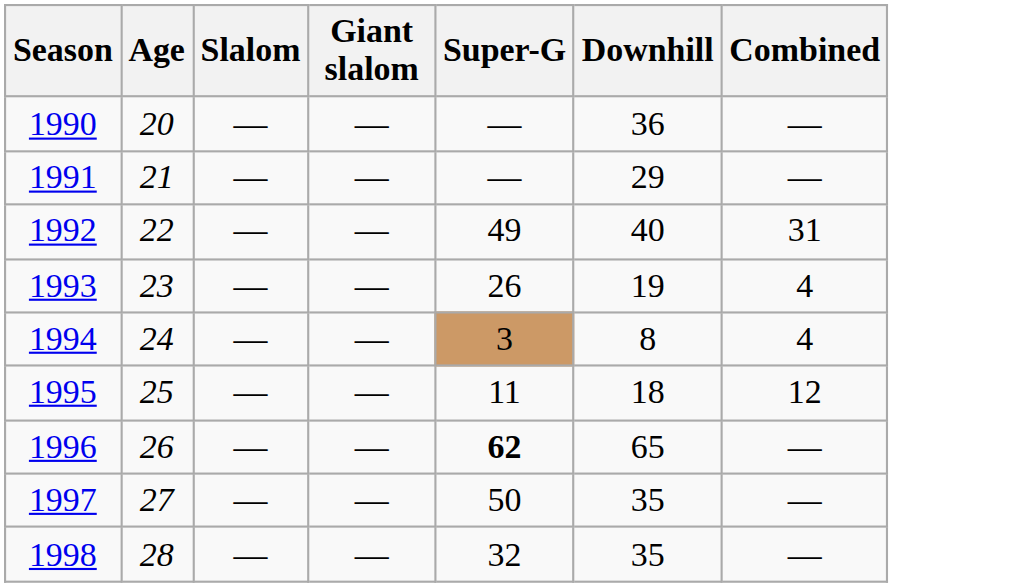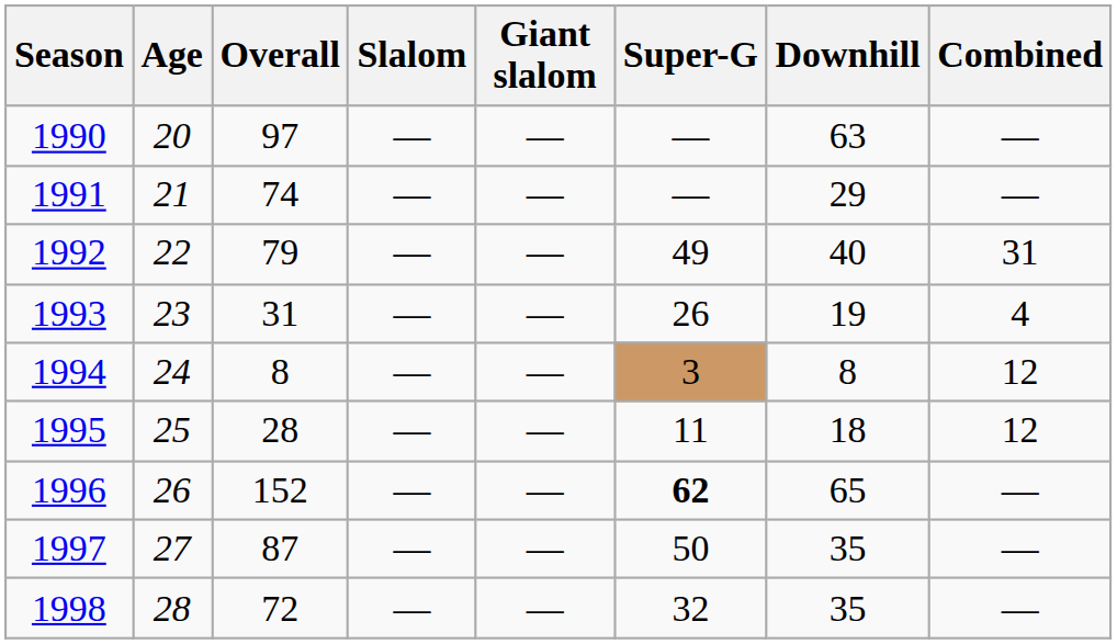 <table class=wikitable style="text-align:center">
 <tr>
 <th>Season</th>
 <th>Age</th>
+<th>Overall</th>
 <th>Slalom</th>
 <th>Giant<br> slalom </th>
 <th>Super-G</th>
 <th>Downhill</th>
 <th>Combined</th>
 </tr>
 <tr>
 <td><a href='#'>1990</a></td>
 <td><em>20</em></td>
+<td>97</td>
 <td>—</td>
 <td>—</td>
 <td>—</td>
-<td>36</td>
+<td>63</td>
 <td>—</td>
 </tr>
 <tr>
 <td><a href='#'>1991</a></td>
 <td><em>21</em></td>
+<td>74</td>
 <td>—</td>
 <td>—</td>
 <td>—</td>
 <td>29</td>
 <td>—</td>
 </tr>
 <tr>
 <td><a href='#'>1992</a></td>
 <td><em>22</em></td>
+<td>79</td>
 <td>—</td>
 <td>—</td>
 <td>49</td>
 <td>40</td>
 <td>31</td>
 </tr>
 <tr>
 <td><a href='#'>1993</a></td>
 <td><em>23</em></td>
+<td>31</td>
 <td>—</td>
 <td>—</td>
 <td>26</td>
 <td>19</td>
 <td>4</td>
 </tr>
 <tr>
 <td><a href='#'>1994</a></td>
 <td><em>24</em></td>
+<td>8</td>
 <td>—</td>
 <td>—</td>
 <td bgcolor="cc9966">3</td>
 <td>8</td>
-<td>4</td>
+<td>12</td>
 </tr>
 <tr>
 <td><a href='#'>1995</a></td>
 <td><em>25</em></td>
+<td>28</td>
 <td>—</td>
 <td>—</td>
 <td>11</td>
 <td>18</td>
 <td>12</td>
 </tr>
 <tr>
 <td><a href='#'>1996</a></td>
 <td><em>26</em></td>
+<td>152</td>
 <td>—</td>
 <td>—</td>
 <td><strong>62</strong></td>
 <td>65</td>
 <td>—</td>
 </tr>
 <tr>
 <td><a href='#'>1997</a></td>
 <td><em>27</em></td>
+<td>87</td>
 <td>—</td>
 <td>—</td>
 <td>50</td>
 <td>35</td>
 <td>—</td>
 </tr>
 <tr>
 <td><a href='#'>1998</a></td>
 <td><em>28</em></td>
+<td>72</td>
 <td>—</td>
 <td>—</td>
 <td>32</td>
 <td>35</td>
 <td>—</td>
 </tr>
 </table>
